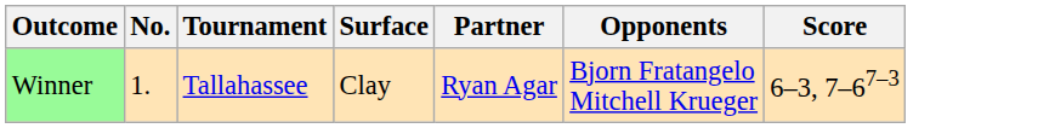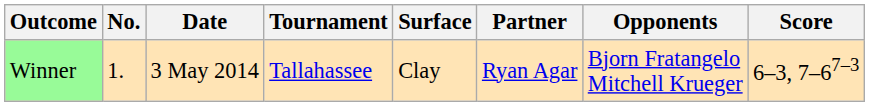 <table class=wikitable>
 <tr>
 <th>Outcome</th>
 <th>No.</th>
+<th>Date</th>
 <th>Tournament</th>
 <th>Surface</th>
 <th>Partner</th>
 <th>Opponents</th>
 <th>Score</th>
 </tr>
 <tr bgcolor=moccasin>
 <td style="background:#98FB98">Winner</td>
 <td>1.</td>
+<td>3 May 2014</td>
 <td><a href='#'>Tallahassee</a></td>
 <td>Clay</td>
 <td> <a href='#'>Ryan Agar</a></td>
 <td> <a href='#'>Bjorn Fratangelo</a><br> <a href='#'>Mitchell Krueger</a></td>
 <td>6–3, 7–6<sup>7–3</sup></td>
 </tr>
 </table>
